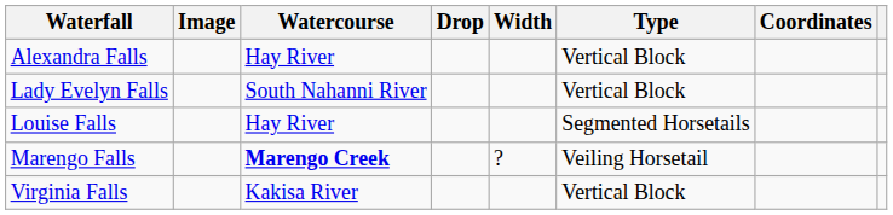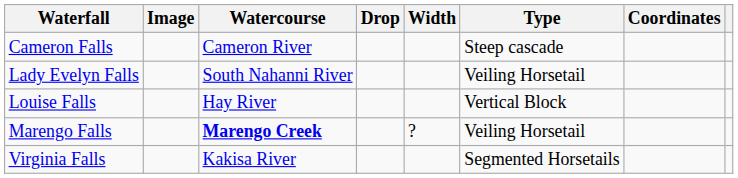 <table class="wikitable sortable">
 <tr>
 <th>Waterfall</th>
 <th class=unsortable>Image</th>
 <th>Watercourse</th>
 <th>Drop</th>
 <th>Width</th>
 <th>Type</th>
 <th>Coordinates</th>
 <th class=unsortable></th>
 </tr>
 <tr>
-<td><a href='#'>Alexandra Falls</a></td>
+<td><a href='#'>Cameron Falls</a></td>
 <td></td>
-<td><a href='#'>Hay River</a></td>
+<td><a href='#'>Cameron River</a></td>
 <td></td>
 <td></td>
-<td>Vertical Block</td>
+<td>Steep cascade</td>
 <td></td>
 <td></td>
 </tr>
 <tr>
 <td><a href='#'>Lady Evelyn Falls</a></td>
 <td></td>
 <td><a href='#'>South Nahanni River</a></td>
 <td></td>
 <td></td>
-<td>Vertical Block</td>
+<td>Veiling Horsetail</td>
 <td></td>
 <td></td>
 </tr>
 <tr>
 <td><a href='#'>Louise Falls</a></td>
 <td></td>
 <td><a href='#'>Hay River</a></td>
 <td></td>
 <td></td>
-<td>Segmented Horsetails</td>
+<td>Vertical Block</td>
 <td></td>
 <td></td>
 </tr>
 <tr>
 <td><a href='#'>Marengo Falls</a></td>
 <td></td>
 <td><strong><a href='#'>Marengo Creek</a></strong></td>
 <td></td>
 <td>?</td>
 <td>Veiling Horsetail</td>
 <td></td>
 <td></td>
 </tr>
 <tr>
 <td><a href='#'>Virginia Falls</a></td>
 <td></td>
 <td><a href='#'>Kakisa River</a></td>
 <td></td>
 <td></td>
-<td>Vertical Block</td>
+<td>Segmented Horsetails</td>
 <td></td>
 <td></td>
 </tr>
 </table>
